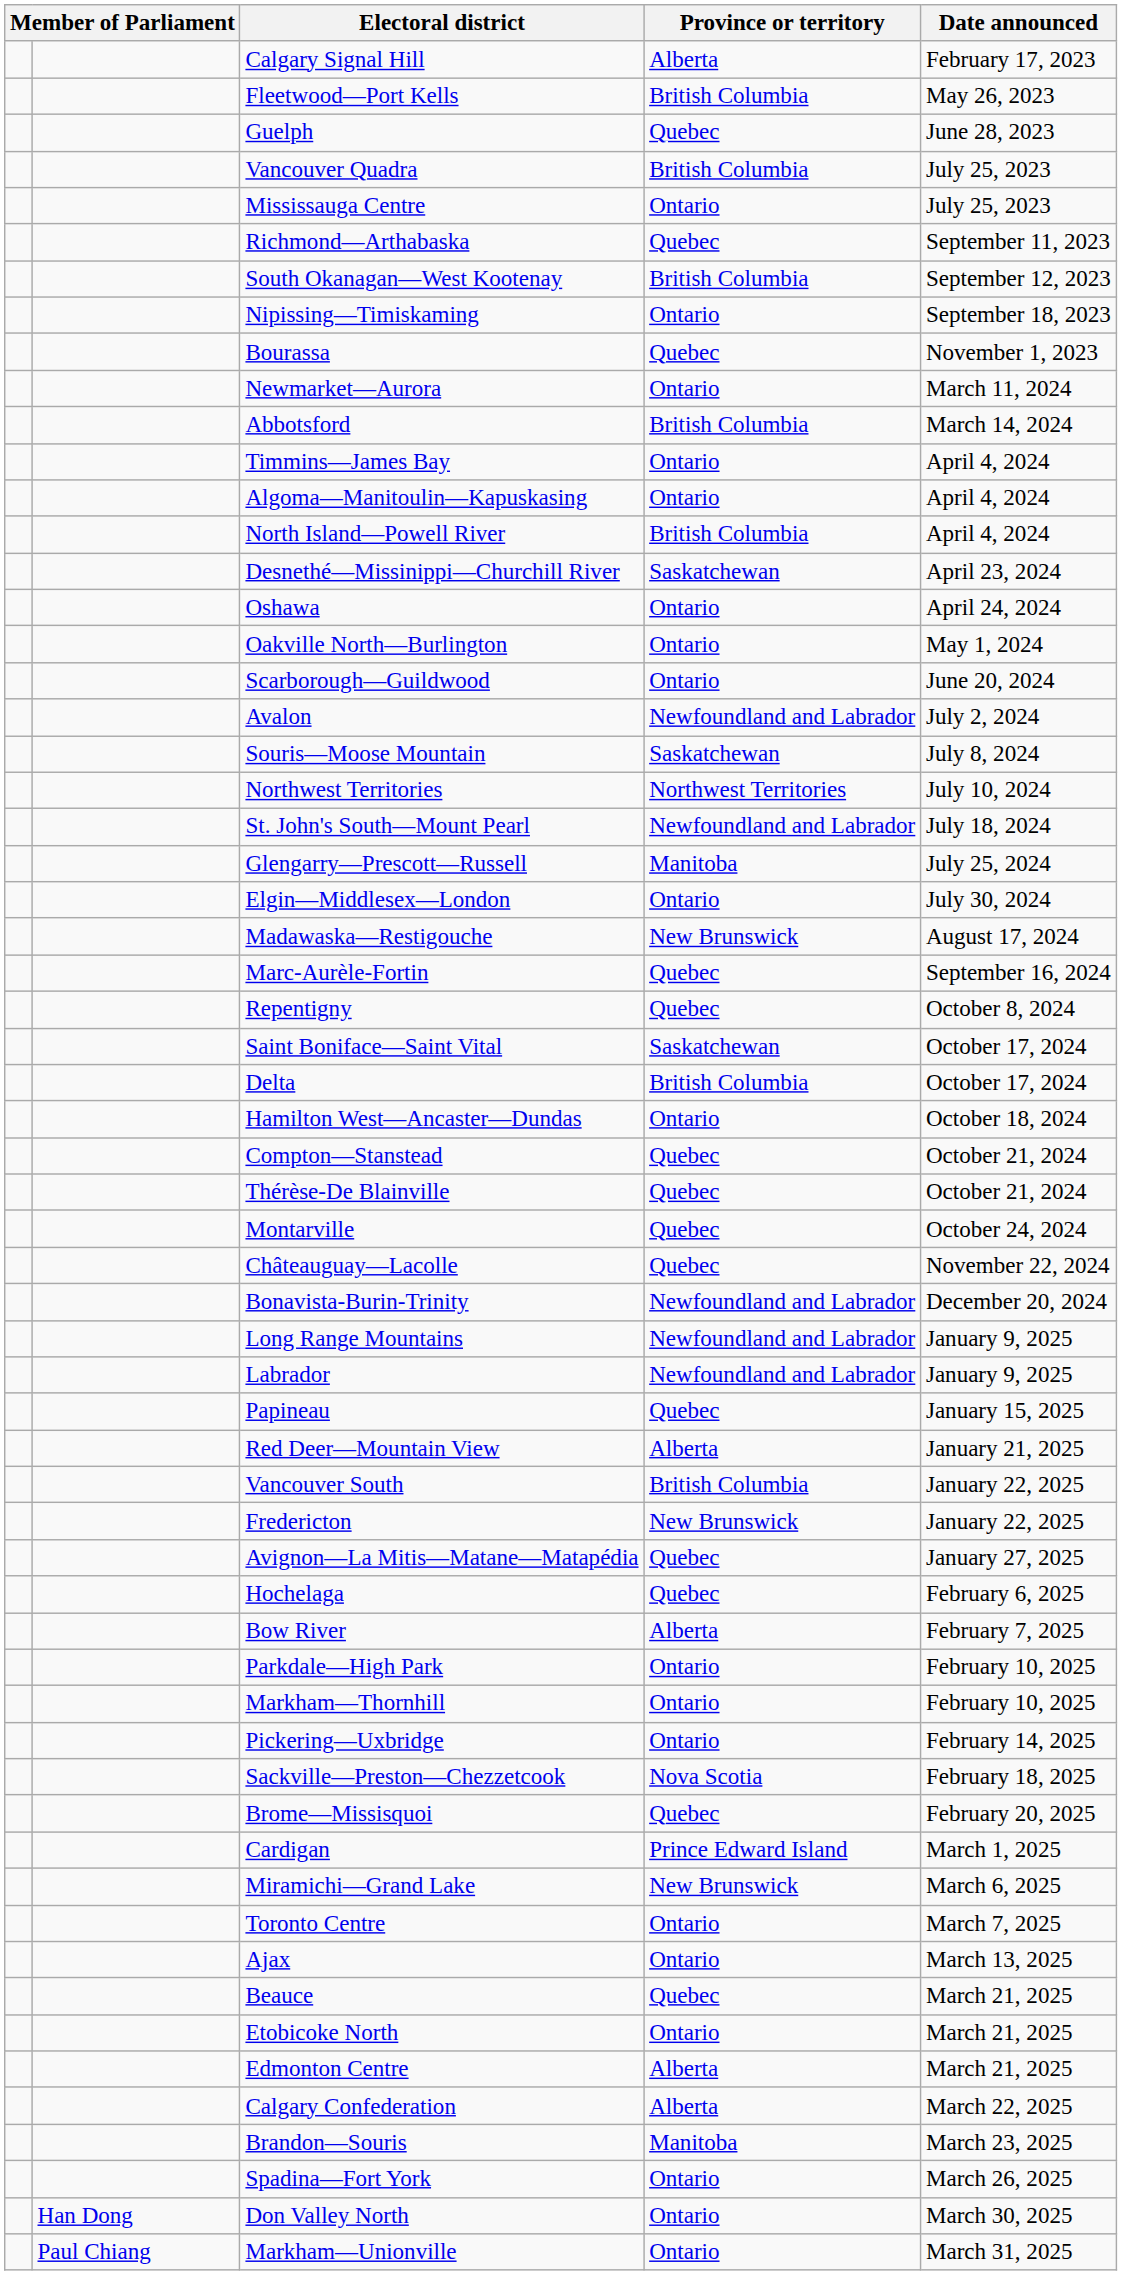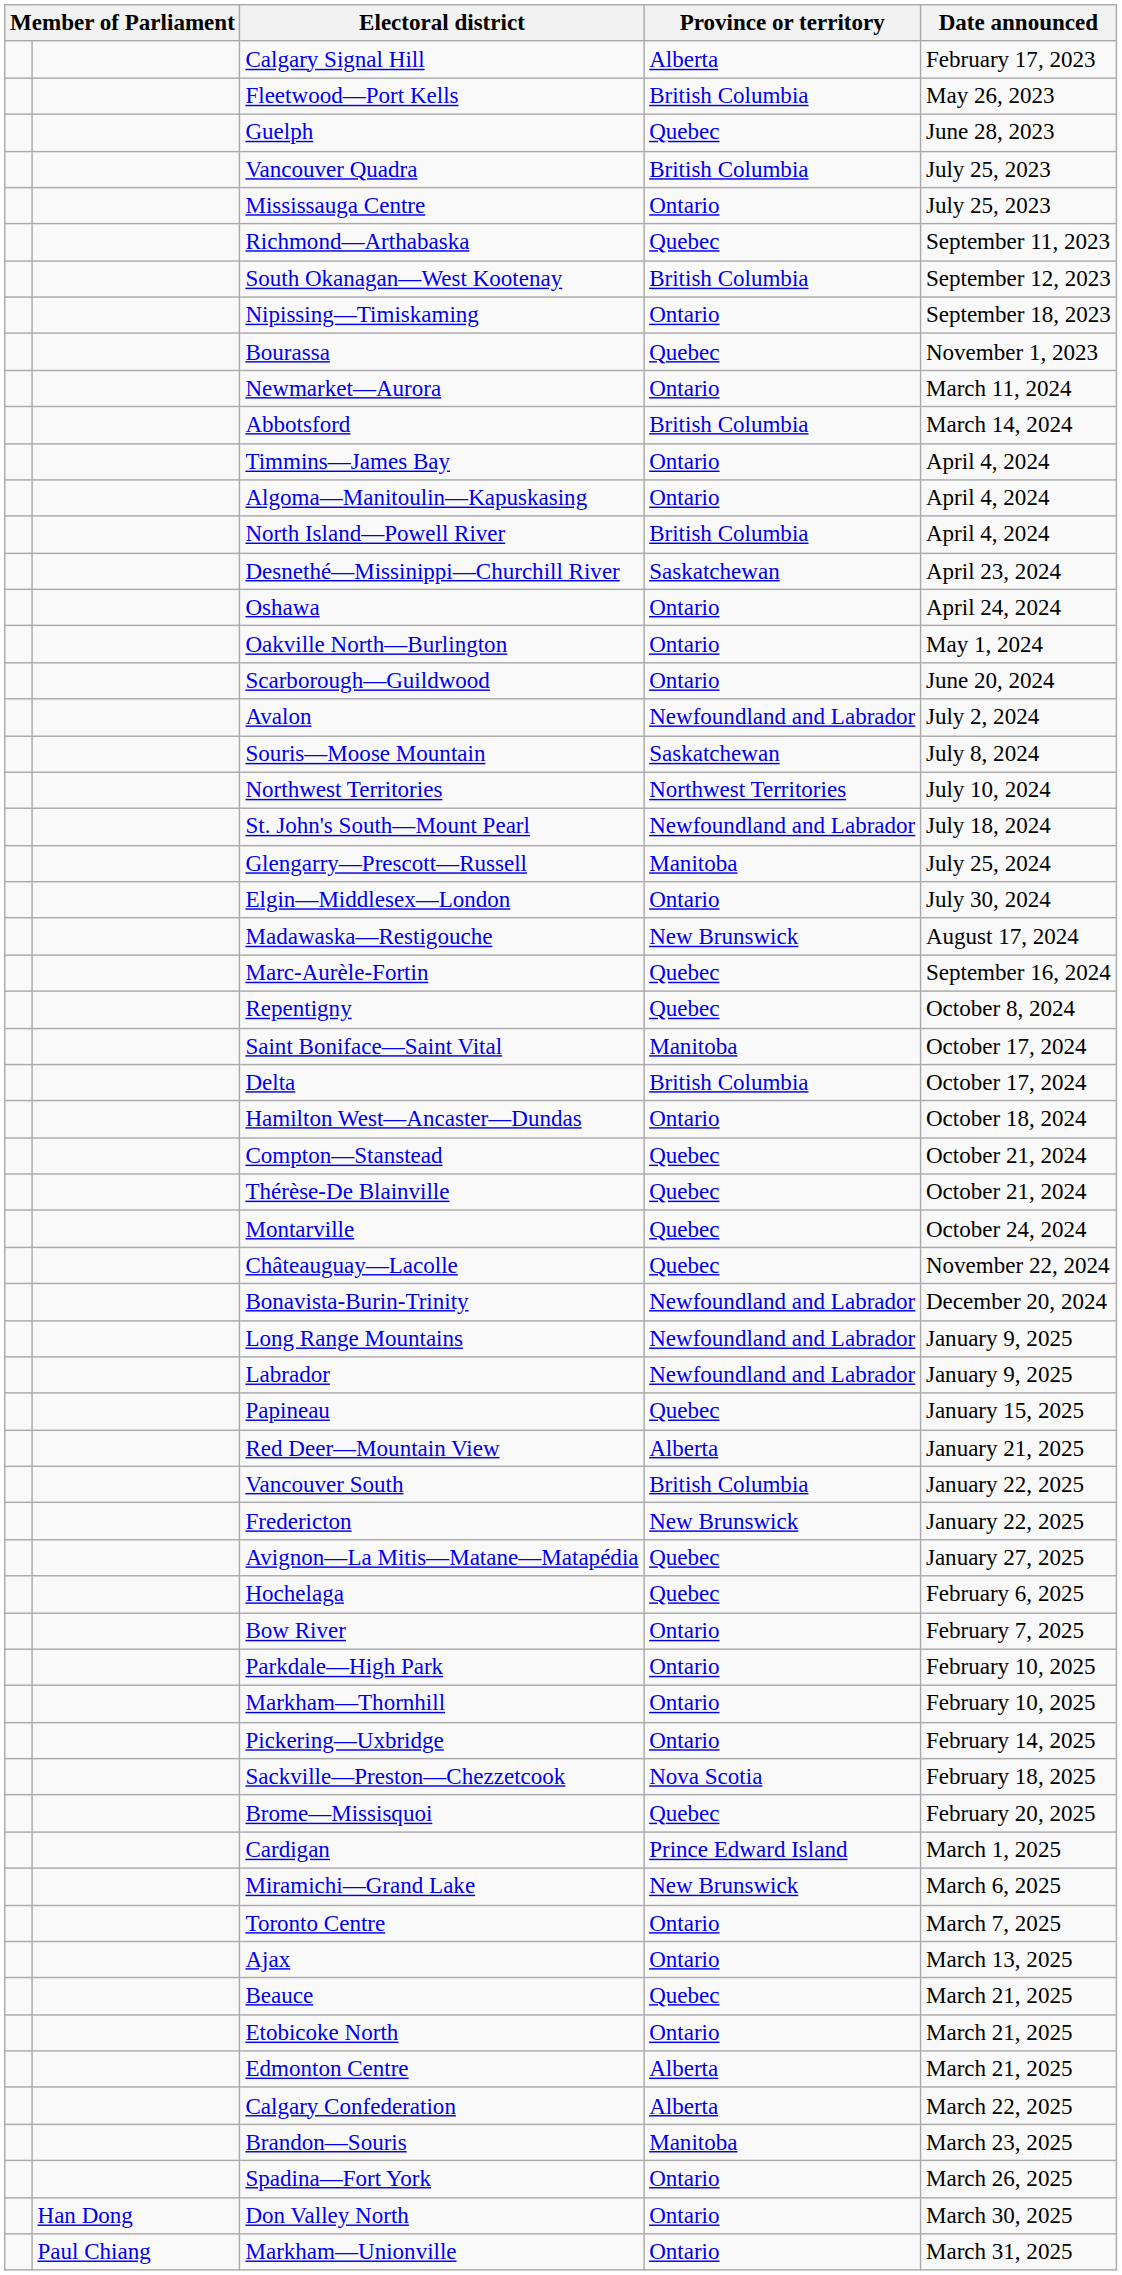 <table class="wikitable sortable">
 <tr>
 <th colspan="2">Member of Parliament</th>
 <th>Electoral district</th>
 <th>Province or territory</th>
 <th>Date announced</th>
 </tr>
 <tr>
 <td> </td>
 <td></td>
 <td><a href='#'>Calgary Signal Hill</a></td>
 <td><a href='#'>Alberta</a></td>
 <td>February 17, 2023</td>
 </tr>
 <tr>
 <td> </td>
 <td></td>
 <td><a href='#'>Fleetwood—Port Kells</a></td>
 <td><a href='#'>British Columbia</a></td>
 <td>May 26, 2023</td>
 </tr>
 <tr>
 <td> </td>
 <td></td>
 <td><a href='#'>Guelph</a></td>
 <td><a href='#'>Quebec</a></td>
 <td>June 28, 2023</td>
 </tr>
 <tr>
 <td> </td>
 <td></td>
 <td><a href='#'>Vancouver Quadra</a></td>
 <td><a href='#'>British Columbia</a></td>
 <td>July 25, 2023</td>
 </tr>
 <tr>
 <td> </td>
 <td></td>
 <td><a href='#'>Mississauga Centre</a></td>
 <td><a href='#'>Ontario</a></td>
 <td>July 25, 2023</td>
 </tr>
 <tr>
 <td> </td>
 <td></td>
 <td><a href='#'>Richmond—Arthabaska</a></td>
 <td><a href='#'>Quebec</a></td>
 <td>September 11, 2023</td>
 </tr>
 <tr>
 <td> </td>
 <td></td>
 <td><a href='#'>South Okanagan—West Kootenay</a></td>
 <td><a href='#'>British Columbia</a></td>
 <td>September 12, 2023</td>
 </tr>
 <tr>
 <td> </td>
 <td></td>
 <td><a href='#'>Nipissing—Timiskaming</a></td>
 <td><a href='#'>Ontario</a></td>
 <td>September 18, 2023</td>
 </tr>
 <tr>
 <td> </td>
 <td></td>
 <td><a href='#'>Bourassa</a></td>
 <td><a href='#'>Quebec</a></td>
 <td>November 1, 2023</td>
 </tr>
 <tr>
 <td> </td>
 <td></td>
 <td><a href='#'>Newmarket—Aurora</a></td>
 <td><a href='#'>Ontario</a></td>
 <td>March 11, 2024</td>
 </tr>
 <tr>
 <td> </td>
 <td></td>
 <td><a href='#'>Abbotsford</a></td>
 <td><a href='#'>British Columbia</a></td>
 <td>March 14, 2024</td>
 </tr>
 <tr>
 <td> </td>
 <td></td>
 <td><a href='#'>Timmins—James Bay</a></td>
 <td><a href='#'>Ontario</a></td>
 <td>April 4, 2024</td>
 </tr>
 <tr>
 <td> </td>
 <td></td>
 <td><a href='#'>Algoma—Manitoulin—Kapuskasing</a></td>
 <td><a href='#'>Ontario</a></td>
 <td>April 4, 2024</td>
 </tr>
 <tr>
 <td> </td>
 <td></td>
 <td><a href='#'>North Island—Powell River</a></td>
 <td><a href='#'>British Columbia</a></td>
 <td>April 4, 2024</td>
 </tr>
 <tr>
 <td> </td>
 <td></td>
 <td><a href='#'>Desnethé—Missinippi—Churchill River</a></td>
 <td><a href='#'>Saskatchewan</a></td>
 <td>April 23, 2024</td>
 </tr>
 <tr>
 <td> </td>
 <td></td>
 <td><a href='#'>Oshawa</a></td>
 <td><a href='#'>Ontario</a></td>
 <td>April 24, 2024</td>
 </tr>
 <tr>
 <td> </td>
 <td></td>
 <td><a href='#'>Oakville North—Burlington</a></td>
 <td><a href='#'>Ontario</a></td>
 <td>May 1, 2024</td>
 </tr>
 <tr>
 <td> </td>
 <td></td>
 <td><a href='#'>Scarborough—Guildwood</a></td>
 <td><a href='#'>Ontario</a></td>
 <td>June 20, 2024</td>
 </tr>
 <tr>
 <td> </td>
 <td></td>
 <td><a href='#'>Avalon</a></td>
 <td><a href='#'>Newfoundland and Labrador</a></td>
 <td>July 2, 2024</td>
 </tr>
 <tr>
 <td> </td>
 <td></td>
 <td><a href='#'>Souris—Moose Mountain</a></td>
 <td><a href='#'>Saskatchewan</a></td>
 <td>July 8, 2024</td>
 </tr>
 <tr>
 <td> </td>
 <td></td>
 <td><a href='#'>Northwest Territories</a></td>
 <td><a href='#'>Northwest Territories</a></td>
 <td>July 10, 2024</td>
 </tr>
 <tr>
 <td> </td>
 <td></td>
 <td><a href='#'>St. John's South—Mount Pearl</a></td>
 <td><a href='#'>Newfoundland and Labrador</a></td>
 <td>July 18, 2024</td>
 </tr>
 <tr>
 <td> </td>
 <td></td>
 <td><a href='#'>Glengarry—Prescott—Russell</a></td>
 <td><a href='#'>Manitoba</a></td>
 <td>July 25, 2024</td>
 </tr>
 <tr>
 <td> </td>
 <td></td>
 <td><a href='#'>Elgin—Middlesex—London</a></td>
 <td><a href='#'>Ontario</a></td>
 <td>July 30, 2024</td>
 </tr>
 <tr>
 <td> </td>
 <td></td>
 <td><a href='#'>Madawaska—Restigouche</a></td>
 <td><a href='#'>New Brunswick</a></td>
 <td>August 17, 2024</td>
 </tr>
 <tr>
 <td> </td>
 <td></td>
 <td><a href='#'>Marc-Aurèle-Fortin</a></td>
 <td><a href='#'>Quebec</a></td>
 <td>September 16, 2024</td>
 </tr>
 <tr>
 <td> </td>
 <td></td>
 <td><a href='#'>Repentigny</a></td>
 <td><a href='#'>Quebec</a></td>
 <td>October 8, 2024</td>
 </tr>
 <tr>
 <td> </td>
 <td></td>
 <td><a href='#'>Saint Boniface—Saint Vital</a></td>
-<td><a href='#'>Saskatchewan</a></td>
+<td><a href='#'>Manitoba</a></td>
 <td>October 17, 2024</td>
 </tr>
 <tr>
 <td> </td>
 <td></td>
 <td><a href='#'>Delta</a></td>
 <td><a href='#'>British Columbia</a></td>
 <td>October 17, 2024</td>
 </tr>
 <tr>
 <td> </td>
 <td></td>
 <td><a href='#'>Hamilton West—Ancaster—Dundas</a></td>
 <td><a href='#'>Ontario</a></td>
 <td>October 18, 2024</td>
 </tr>
 <tr>
 <td> </td>
 <td></td>
 <td><a href='#'>Compton—Stanstead</a></td>
 <td><a href='#'>Quebec</a></td>
 <td>October 21, 2024</td>
 </tr>
 <tr>
 <td> </td>
 <td></td>
 <td><a href='#'>Thérèse-De Blainville</a></td>
 <td><a href='#'>Quebec</a></td>
 <td>October 21, 2024</td>
 </tr>
 <tr>
 <td> </td>
 <td></td>
 <td><a href='#'>Montarville</a></td>
 <td><a href='#'>Quebec</a></td>
 <td>October 24, 2024</td>
 </tr>
 <tr>
 <td> </td>
 <td></td>
 <td><a href='#'>Châteauguay—Lacolle</a></td>
 <td><a href='#'>Quebec</a></td>
 <td>November 22, 2024</td>
 </tr>
 <tr>
 <td> </td>
 <td></td>
 <td><a href='#'>Bonavista-Burin-Trinity</a></td>
 <td><a href='#'>Newfoundland and Labrador</a></td>
 <td>December 20, 2024</td>
 </tr>
 <tr>
 <td> </td>
 <td></td>
 <td><a href='#'>Long Range Mountains</a></td>
 <td><a href='#'>Newfoundland and Labrador</a></td>
 <td>January 9, 2025</td>
 </tr>
 <tr>
 <td> </td>
 <td></td>
 <td><a href='#'>Labrador</a></td>
 <td><a href='#'>Newfoundland and Labrador</a></td>
 <td>January 9, 2025</td>
 </tr>
 <tr>
 <td> </td>
 <td></td>
 <td><a href='#'>Papineau</a></td>
 <td><a href='#'>Quebec</a></td>
 <td>January 15, 2025</td>
 </tr>
 <tr>
 <td> </td>
 <td></td>
 <td><a href='#'>Red Deer—Mountain View</a></td>
 <td><a href='#'>Alberta</a></td>
 <td>January 21, 2025</td>
 </tr>
 <tr>
 <td> </td>
 <td></td>
 <td><a href='#'>Vancouver South</a></td>
 <td><a href='#'>British Columbia</a></td>
 <td>January 22, 2025</td>
 </tr>
 <tr>
 <td> </td>
 <td></td>
 <td><a href='#'>Fredericton</a></td>
 <td><a href='#'>New Brunswick</a></td>
 <td>January 22, 2025</td>
 </tr>
 <tr>
 <td> </td>
 <td></td>
 <td><a href='#'>Avignon—La Mitis—Matane—Matapédia</a></td>
 <td><a href='#'>Quebec</a></td>
 <td>January 27, 2025</td>
 </tr>
 <tr>
 <td> </td>
 <td></td>
 <td><a href='#'>Hochelaga</a></td>
 <td><a href='#'>Quebec</a></td>
 <td>February 6, 2025</td>
 </tr>
 <tr>
 <td> </td>
 <td></td>
 <td><a href='#'>Bow River</a></td>
-<td><a href='#'>Alberta</a></td>
+<td><a href='#'>Ontario</a></td>
 <td>February 7, 2025</td>
 </tr>
 <tr>
 <td> </td>
 <td></td>
 <td><a href='#'>Parkdale—High Park</a></td>
 <td><a href='#'>Ontario</a></td>
 <td>February 10, 2025</td>
 </tr>
 <tr>
 <td> </td>
 <td></td>
 <td><a href='#'>Markham—Thornhill</a></td>
 <td><a href='#'>Ontario</a></td>
 <td>February 10, 2025</td>
 </tr>
 <tr>
 <td> </td>
 <td></td>
 <td><a href='#'>Pickering—Uxbridge</a></td>
 <td><a href='#'>Ontario</a></td>
 <td>February 14, 2025</td>
 </tr>
 <tr>
 <td> </td>
 <td></td>
 <td><a href='#'>Sackville—Preston—Chezzetcook</a></td>
 <td><a href='#'>Nova Scotia</a></td>
 <td>February 18, 2025</td>
 </tr>
 <tr>
 <td> </td>
 <td></td>
 <td><a href='#'>Brome—Missisquoi</a></td>
 <td><a href='#'>Quebec</a></td>
 <td>February 20, 2025</td>
 </tr>
 <tr>
 <td> </td>
 <td></td>
 <td><a href='#'>Cardigan</a></td>
 <td><a href='#'>Prince Edward Island</a></td>
 <td>March 1, 2025</td>
 </tr>
 <tr>
 <td> </td>
 <td></td>
 <td><a href='#'>Miramichi—Grand Lake</a></td>
 <td><a href='#'>New Brunswick</a></td>
 <td>March 6, 2025</td>
 </tr>
 <tr>
 <td> </td>
 <td></td>
 <td><a href='#'>Toronto Centre</a></td>
 <td><a href='#'>Ontario</a></td>
 <td>March 7, 2025</td>
 </tr>
 <tr>
 <td> </td>
 <td></td>
 <td><a href='#'>Ajax</a></td>
 <td><a href='#'>Ontario</a></td>
 <td>March 13, 2025</td>
 </tr>
 <tr>
 <td> </td>
 <td></td>
 <td><a href='#'>Beauce</a></td>
 <td><a href='#'>Quebec</a></td>
 <td>March 21, 2025</td>
 </tr>
 <tr>
 <td> </td>
 <td></td>
 <td><a href='#'>Etobicoke North</a></td>
 <td><a href='#'>Ontario</a></td>
 <td>March 21, 2025</td>
 </tr>
 <tr>
 <td> </td>
 <td></td>
 <td><a href='#'>Edmonton Centre</a></td>
 <td><a href='#'>Alberta</a></td>
 <td>March 21, 2025</td>
 </tr>
 <tr>
 <td> </td>
 <td></td>
 <td><a href='#'>Calgary Confederation</a></td>
 <td><a href='#'>Alberta</a></td>
 <td>March 22, 2025</td>
 </tr>
 <tr>
 <td> </td>
 <td></td>
 <td><a href='#'>Brandon—Souris</a></td>
 <td><a href='#'>Manitoba</a></td>
 <td>March 23, 2025</td>
 </tr>
 <tr>
 <td> </td>
 <td></td>
 <td><a href='#'>Spadina—Fort York</a></td>
 <td><a href='#'>Ontario</a></td>
 <td>March 26, 2025</td>
 </tr>
 <tr>
 <td> </td>
 <td><a href='#'>Han Dong</a></td>
 <td><a href='#'>Don Valley North</a></td>
 <td><a href='#'>Ontario</a></td>
 <td>March 30, 2025</td>
 </tr>
 <tr>
 <td> </td>
 <td><a href='#'>Paul Chiang</a></td>
 <td><a href='#'>Markham—Unionville</a></td>
 <td><a href='#'>Ontario</a></td>
 <td>March 31, 2025</td>
 </tr>
 </table>
